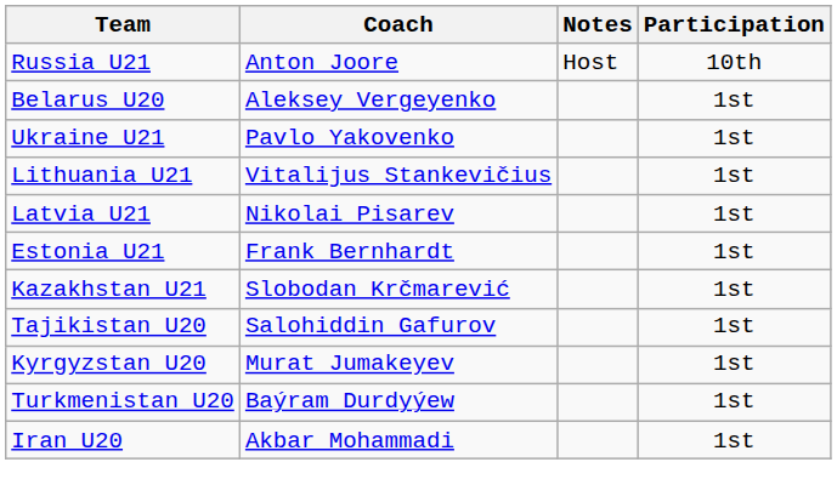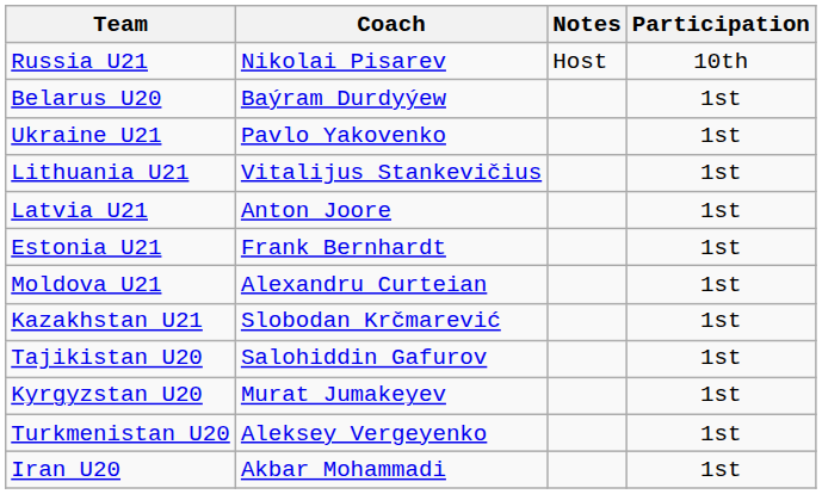 <table class="wikitable">
 <tr>
 <th>Team</th>
 <th>Coach</th>
 <th>Notes</th>
 <th>Participation</th>
 </tr>
 <tr>
 <td> <a href='#'>Russia U21</a></td>
-<td> <a href='#'>Anton Joore</a></td>
+<td> <a href='#'>Nikolai Pisarev</a></td>
 <td>Host</td>
 <td align=center>10th</td>
 </tr>
 <tr>
 <td> <a href='#'>Belarus U20</a></td>
-<td> <a href='#'>Aleksey Vergeyenko</a></td>
+<td> <a href='#'>Baýram Durdyýew</a></td>
 <td></td>
 <td align=center>1st</td>
 </tr>
 <tr>
 <td> <a href='#'>Ukraine U21</a></td>
 <td> <a href='#'>Pavlo Yakovenko</a></td>
 <td></td>
 <td align=center>1st</td>
 </tr>
 <tr>
 <td> <a href='#'>Lithuania U21</a></td>
 <td> <a href='#'>Vitalijus Stankevičius</a></td>
 <td></td>
 <td align=center>1st</td>
 </tr>
 <tr>
 <td> <a href='#'>Latvia U21</a></td>
-<td> <a href='#'>Nikolai Pisarev</a></td>
+<td> <a href='#'>Anton Joore</a></td>
 <td></td>
 <td align=center>1st</td>
 </tr>
 <tr>
 <td> <a href='#'>Estonia U21</a></td>
 <td> <a href='#'>Frank Bernhardt</a></td>
+<td></td>
+<td align=center>1st</td>
+</tr>
+<tr>
+<td> <a href='#'>Moldova U21</a></td>
+<td> <a href='#'>Alexandru Curteian</a></td>
 <td></td>
 <td align=center>1st</td>
 </tr>
 <tr>
 <td> <a href='#'>Kazakhstan U21</a></td>
 <td> <a href='#'>Slobodan Krčmarević</a></td>
 <td></td>
 <td align=center>1st</td>
 </tr>
 <tr>
 <td> <a href='#'>Tajikistan U20</a></td>
 <td> <a href='#'>Salohiddin Gafurov</a></td>
 <td></td>
 <td align=center>1st</td>
 </tr>
 <tr>
 <td> <a href='#'>Kyrgyzstan U20</a></td>
 <td> <a href='#'>Murat Jumakeyev</a></td>
 <td></td>
 <td align=center>1st</td>
 </tr>
 <tr>
 <td> <a href='#'>Turkmenistan U20</a></td>
-<td> <a href='#'>Baýram Durdyýew</a></td>
+<td> <a href='#'>Aleksey Vergeyenko</a></td>
 <td></td>
 <td align=center>1st</td>
 </tr>
 <tr>
 <td> <a href='#'>Iran U20</a></td>
 <td> <a href='#'>Akbar Mohammadi</a></td>
 <td></td>
 <td align=center>1st</td>
 </tr>
 </table>
